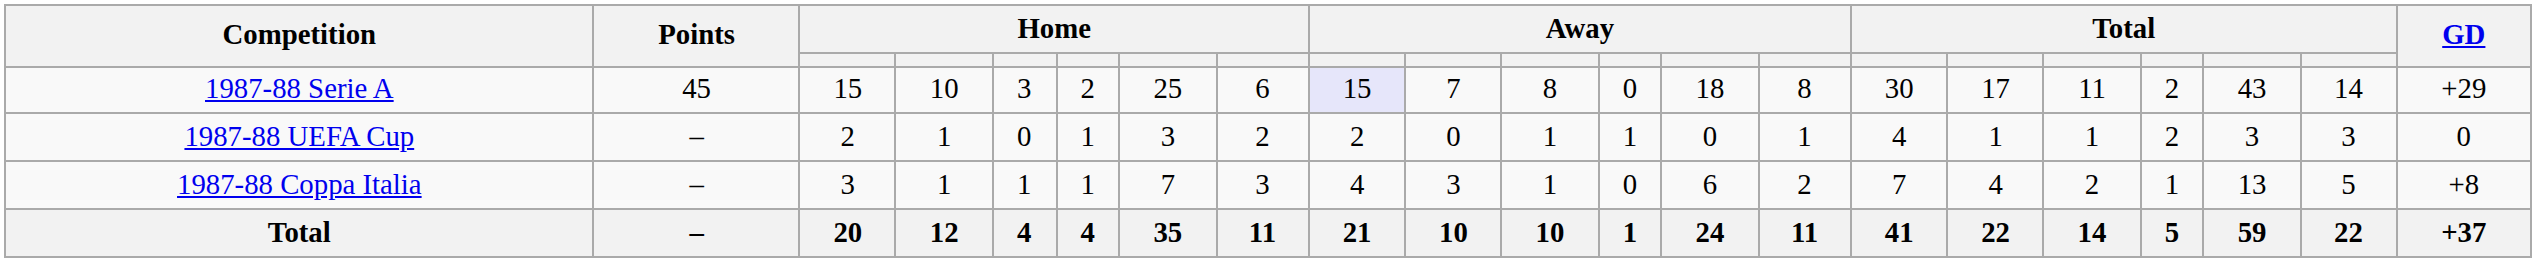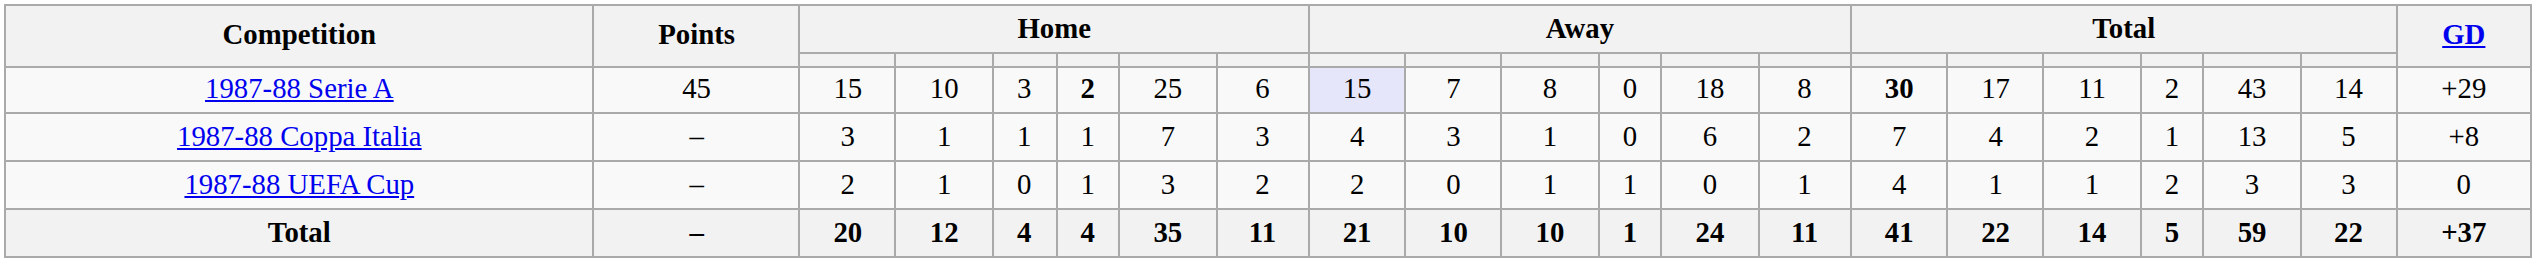 <table class="wikitable" style="font-size:90%;width:100%;margin:auto;clear:both;text-align:center;">
 <tr>
 <th rowspan="2">Competition</th>
 <th rowspan="2">Points</th>
 <th colspan="6">Home</th>
 <th colspan="6">Away</th>
 <th colspan="6">Total</th>
 <th rowspan="2"><a href='#'>GD</a></th>
 </tr>
 <tr>
 <th></th>
 <th></th>
 <th></th>
 <th></th>
 <th></th>
 <th></th>
 <th></th>
 <th></th>
 <th></th>
 <th></th>
 <th></th>
 <th></th>
 <th></th>
 <th></th>
 <th></th>
 <th></th>
 <th></th>
 <th></th>
 </tr>
 <tr>
 <td><a href='#'>1987-88 Serie A</a></td>
 <td>45</td>
 <td>15</td>
 <td>10</td>
 <td>3</td>
-<td>2</td>
+<td><strong>2</strong></td>
 <td>25</td>
 <td>6</td>
 <td style="background: lavender;">15</td>
 <td>7</td>
 <td>8</td>
 <td>0</td>
 <td>18</td>
 <td>8</td>
-<td>30</td>
+<td><strong>30</strong></td>
 <td>17</td>
 <td>11</td>
 <td>2</td>
 <td>43</td>
 <td>14</td>
 <td>+29</td>
+</tr>
+<tr>
+<td> <a href='#'>1987-88 Coppa Italia</a></td>
+<td>–</td>
+<td>3</td>
+<td>1</td>
+<td>1</td>
+<td>1</td>
+<td>7</td>
+<td>3</td>
+<td>4</td>
+<td>3</td>
+<td>1</td>
+<td>0</td>
+<td>6</td>
+<td>2</td>
+<td>7</td>
+<td>4</td>
+<td>2</td>
+<td>1</td>
+<td>13</td>
+<td>5</td>
+<td>+8</td>
 </tr>
 <tr>
 <td><a href='#'>1987-88 UEFA Cup</a></td>
 <td>–</td>
 <td>2</td>
 <td>1</td>
 <td>0</td>
 <td>1</td>
 <td>3</td>
 <td>2</td>
 <td>2</td>
 <td>0</td>
 <td>1</td>
 <td>1</td>
 <td>0</td>
 <td>1</td>
 <td>4</td>
 <td>1</td>
 <td>1</td>
 <td>2</td>
 <td>3</td>
 <td>3</td>
 <td>0</td>
 </tr>
 <tr>
-<td> <a href='#'>1987-88 Coppa Italia</a></td>
-<td>–</td>
-<td>3</td>
-<td>1</td>
-<td>1</td>
-<td>1</td>
-<td>7</td>
-<td>3</td>
-<td>4</td>
-<td>3</td>
-<td>1</td>
-<td>0</td>
-<td>6</td>
-<td>2</td>
-<td>7</td>
-<td>4</td>
-<td>2</td>
-<td>1</td>
-<td>13</td>
-<td>5</td>
-<td>+8</td>
-</tr>
-<tr>
 <th>Total</th>
 <th>–</th>
 <th>20</th>
 <th>12</th>
 <th>4</th>
 <th>4</th>
 <th>35</th>
 <th>11</th>
 <th>21</th>
 <th>10</th>
 <th>10</th>
 <th>1</th>
 <th>24</th>
 <th>11</th>
 <th>41</th>
 <th>22</th>
 <th>14</th>
 <th>5</th>
 <th>59</th>
 <th>22</th>
 <th>+37</th>
 </tr>
 </table>
